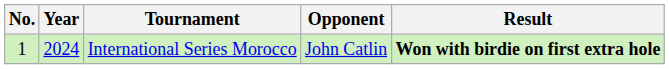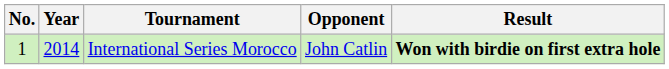 <table class="wikitable" style="font-size:95%;">
 <tr>
 <th>No.</th>
 <th>Year</th>
 <th>Tournament</th>
 <th>Opponent</th>
 <th>Result</th>
 </tr>
 <tr style="background:#D0F0C0;">
 <td align=center>1</td>
-<td><a href='#'>2024</a></td>
+<td><a href='#'>2014</a></td>
 <td><a href='#'>International Series Morocco</a></td>
 <td> <a href='#'>John Catlin</a></td>
 <td><strong>Won with birdie on first extra hole</strong></td>
 </tr>
 </table>
